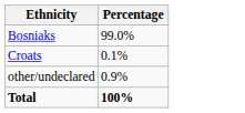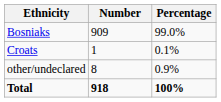 <table class="wikitable">
 <tr>
 <th width="100px">Ethnicity</th>
+<th width="80px">Number</th>
 <th width="80px">Percentage</th>
 </tr>
 <tr>
 <td><a href='#'>Bosniaks</a></td>
+<td>909</td>
 <td>99.0%</td>
 </tr>
 <tr>
 <td><a href='#'>Croats</a></td>
+<td>1</td>
 <td>0.1%</td>
 </tr>
 <tr>
 <td>other/undeclared</td>
+<td>8</td>
 <td>0.9%</td>
 </tr>
 <tr>
 <td><strong>Total</strong></td>
+<td><strong>918</strong></td>
 <td><strong>100%</strong></td>
 </tr>
 </table>
